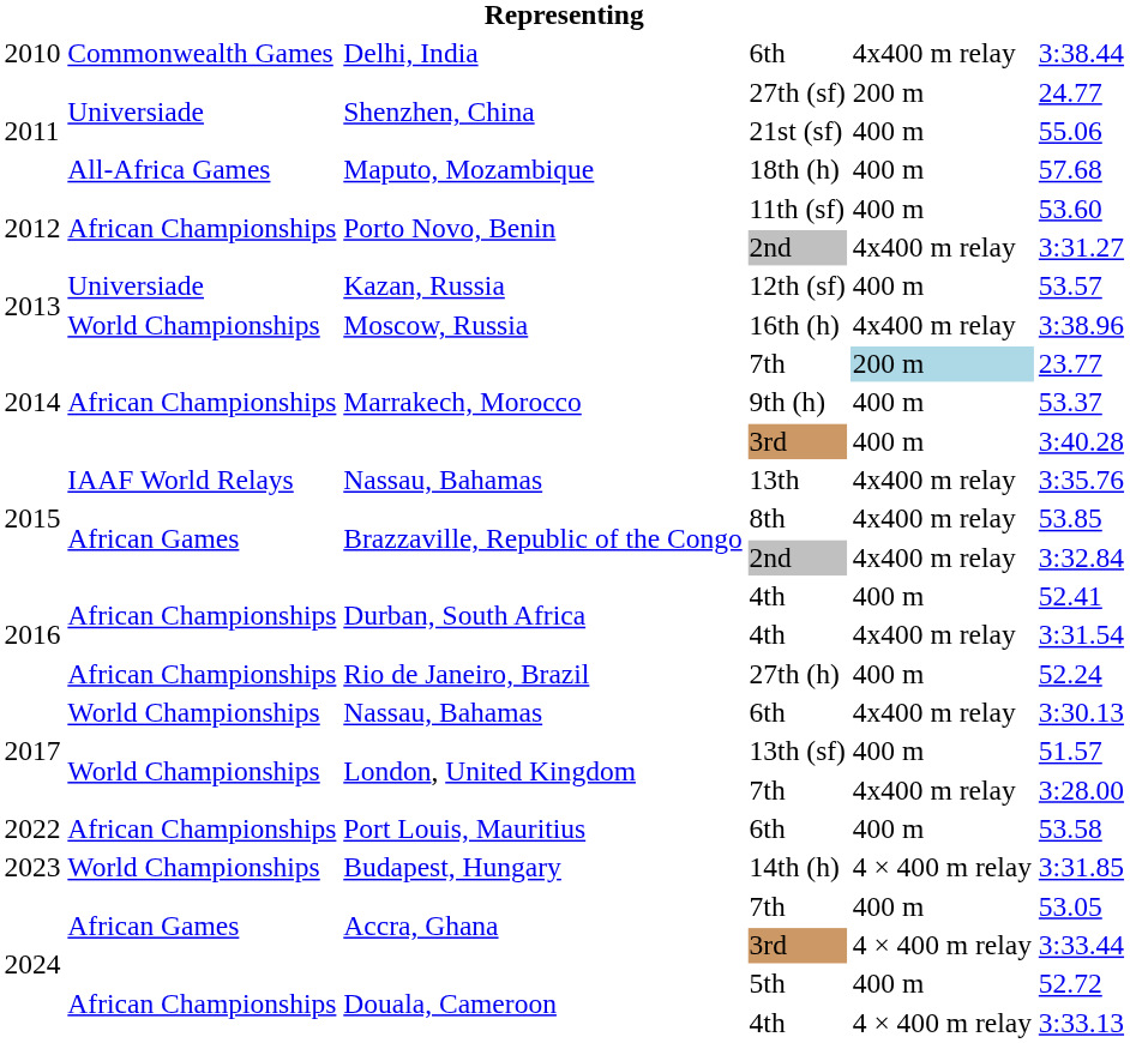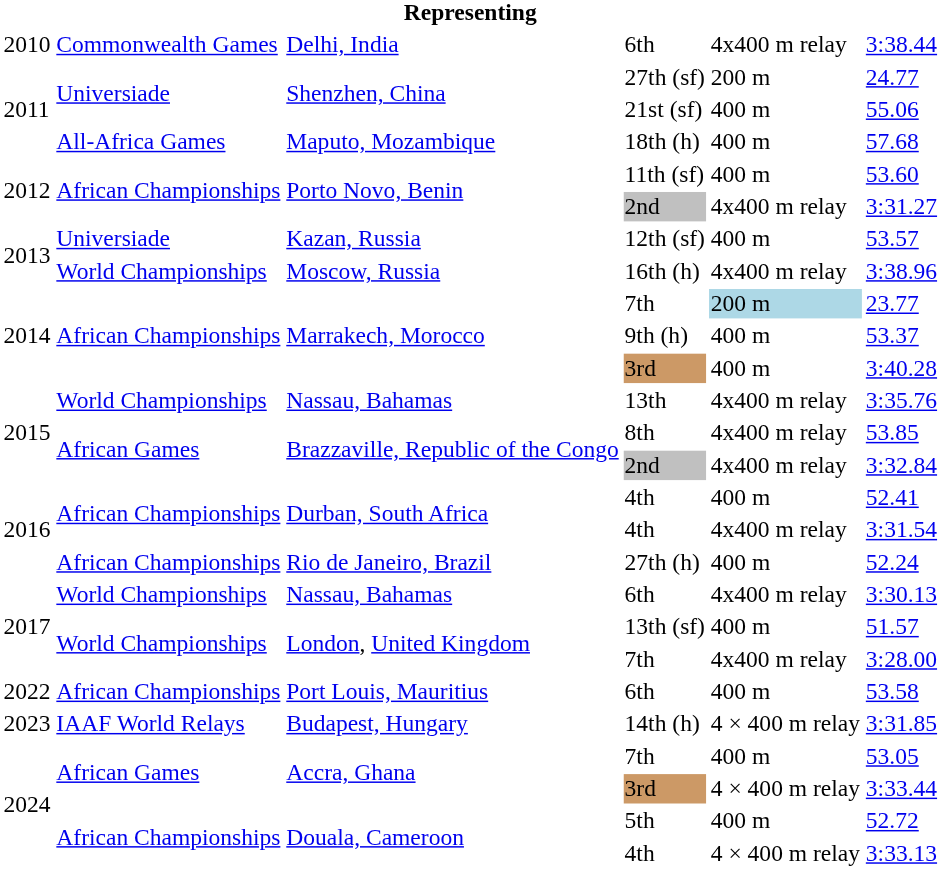 <table>
 <tr>
 <th colspan="6">Representing </th>
 </tr>
 <tr>
 <td>2010</td>
 <td><a href='#'>Commonwealth Games</a></td>
 <td><a href='#'>Delhi, India</a></td>
 <td>6th</td>
 <td>4x400 m relay</td>
 <td><a href='#'>3:38.44</a></td>
 </tr>
 <tr>
 <td rowspan=3>2011</td>
 <td rowspan=2><a href='#'>Universiade</a></td>
 <td rowspan=2><a href='#'>Shenzhen, China</a></td>
 <td>27th (sf)</td>
 <td>200 m</td>
 <td><a href='#'>24.77</a></td>
 </tr>
 <tr>
 <td>21st (sf)</td>
 <td>400 m</td>
 <td><a href='#'>55.06</a></td>
 </tr>
 <tr>
 <td><a href='#'>All-Africa Games</a></td>
 <td><a href='#'>Maputo, Mozambique</a></td>
 <td>18th (h)</td>
 <td>400 m</td>
 <td><a href='#'>57.68</a></td>
 </tr>
 <tr>
 <td rowspan=2>2012</td>
 <td rowspan=2><a href='#'>African Championships</a></td>
 <td rowspan=2><a href='#'>Porto Novo, Benin</a></td>
 <td>11th (sf)</td>
 <td>400 m</td>
 <td><a href='#'>53.60</a></td>
 </tr>
 <tr>
 <td bgcolor=silver>2nd</td>
 <td>4x400 m relay</td>
 <td><a href='#'>3:31.27</a></td>
 </tr>
 <tr>
 <td rowspan=2>2013</td>
 <td><a href='#'>Universiade</a></td>
 <td><a href='#'>Kazan, Russia</a></td>
 <td>12th (sf)</td>
 <td>400 m</td>
 <td><a href='#'>53.57</a></td>
 </tr>
 <tr>
 <td><a href='#'>World Championships</a></td>
 <td><a href='#'>Moscow, Russia</a></td>
 <td>16th (h)</td>
 <td>4x400 m relay</td>
 <td><a href='#'>3:38.96</a></td>
 </tr>
 <tr>
 <td rowspan=3>2014</td>
 <td rowspan=3><a href='#'>African Championships</a></td>
 <td rowspan=3><a href='#'>Marrakech, Morocco</a></td>
 <td>7th</td>
 <td style="background: lightblue;">200 m</td>
 <td><a href='#'>23.77</a></td>
 </tr>
 <tr>
 <td>9th (h)</td>
 <td>400 m</td>
 <td><a href='#'>53.37</a></td>
 </tr>
 <tr>
 <td bgcolor=cc9966>3rd</td>
 <td>400 m</td>
 <td><a href='#'>3:40.28</a></td>
 </tr>
 <tr>
 <td rowspan=3>2015</td>
-<td><a href='#'>IAAF World Relays</a></td>
+<td><a href='#'>World Championships</a></td>
 <td><a href='#'>Nassau, Bahamas</a></td>
 <td>13th</td>
 <td>4x400 m relay</td>
 <td><a href='#'>3:35.76</a></td>
 </tr>
 <tr>
 <td rowspan=2><a href='#'>African Games</a></td>
 <td rowspan=2><a href='#'>Brazzaville, Republic of the Congo</a></td>
 <td>8th</td>
 <td>4x400 m relay</td>
 <td><a href='#'>53.85</a></td>
 </tr>
 <tr>
 <td bgcolor=silver>2nd</td>
 <td>4x400 m relay</td>
 <td><a href='#'>3:32.84</a></td>
 </tr>
 <tr>
 <td rowspan=3>2016</td>
 <td rowspan=2><a href='#'>African Championships</a></td>
 <td rowspan=2><a href='#'>Durban, South Africa</a></td>
 <td>4th</td>
 <td>400 m</td>
 <td><a href='#'>52.41</a></td>
 </tr>
 <tr>
 <td>4th</td>
 <td>4x400 m relay</td>
 <td><a href='#'>3:31.54</a></td>
 </tr>
 <tr>
 <td><a href='#'>African Championships</a></td>
 <td><a href='#'>Rio de Janeiro, Brazil</a></td>
 <td>27th (h)</td>
 <td>400 m</td>
 <td><a href='#'>52.24</a></td>
 </tr>
 <tr>
 <td rowspan=3>2017</td>
 <td><a href='#'>World Championships</a></td>
 <td><a href='#'>Nassau, Bahamas</a></td>
 <td>6th</td>
 <td>4x400 m relay</td>
 <td><a href='#'>3:30.13</a></td>
 </tr>
 <tr>
 <td rowspan=2><a href='#'>World Championships</a></td>
 <td rowspan=2><a href='#'>London</a>, <a href='#'>United Kingdom</a></td>
 <td>13th (sf)</td>
 <td>400 m</td>
 <td><a href='#'>51.57</a></td>
 </tr>
 <tr>
 <td>7th</td>
 <td>4x400 m relay</td>
 <td><a href='#'>3:28.00</a></td>
 </tr>
 <tr>
 <td>2022</td>
 <td><a href='#'>African Championships</a></td>
 <td><a href='#'>Port Louis, Mauritius</a></td>
 <td>6th</td>
 <td>400 m</td>
 <td><a href='#'>53.58</a></td>
 </tr>
 <tr>
 <td>2023</td>
-<td><a href='#'>World Championships</a></td>
+<td><a href='#'>IAAF World Relays</a></td>
 <td><a href='#'>Budapest, Hungary</a></td>
 <td>14th (h)</td>
 <td>4 × 400 m relay</td>
 <td><a href='#'>3:31.85</a></td>
 </tr>
 <tr>
 <td rowspan=4>2024</td>
 <td rowspan=2><a href='#'>African Games</a></td>
 <td rowspan=2><a href='#'>Accra, Ghana</a></td>
 <td>7th</td>
 <td>400 m</td>
 <td><a href='#'>53.05</a></td>
 </tr>
 <tr>
 <td bgcolor=cc9966>3rd</td>
 <td>4 × 400 m relay</td>
 <td><a href='#'>3:33.44</a></td>
 </tr>
 <tr>
 <td rowspan=2><a href='#'>African Championships</a></td>
 <td rowspan=2><a href='#'>Douala, Cameroon</a></td>
 <td>5th</td>
 <td>400 m</td>
 <td><a href='#'>52.72</a></td>
 </tr>
 <tr>
 <td>4th</td>
 <td>4 × 400 m relay</td>
 <td><a href='#'>3:33.13</a></td>
 </tr>
 </table>
